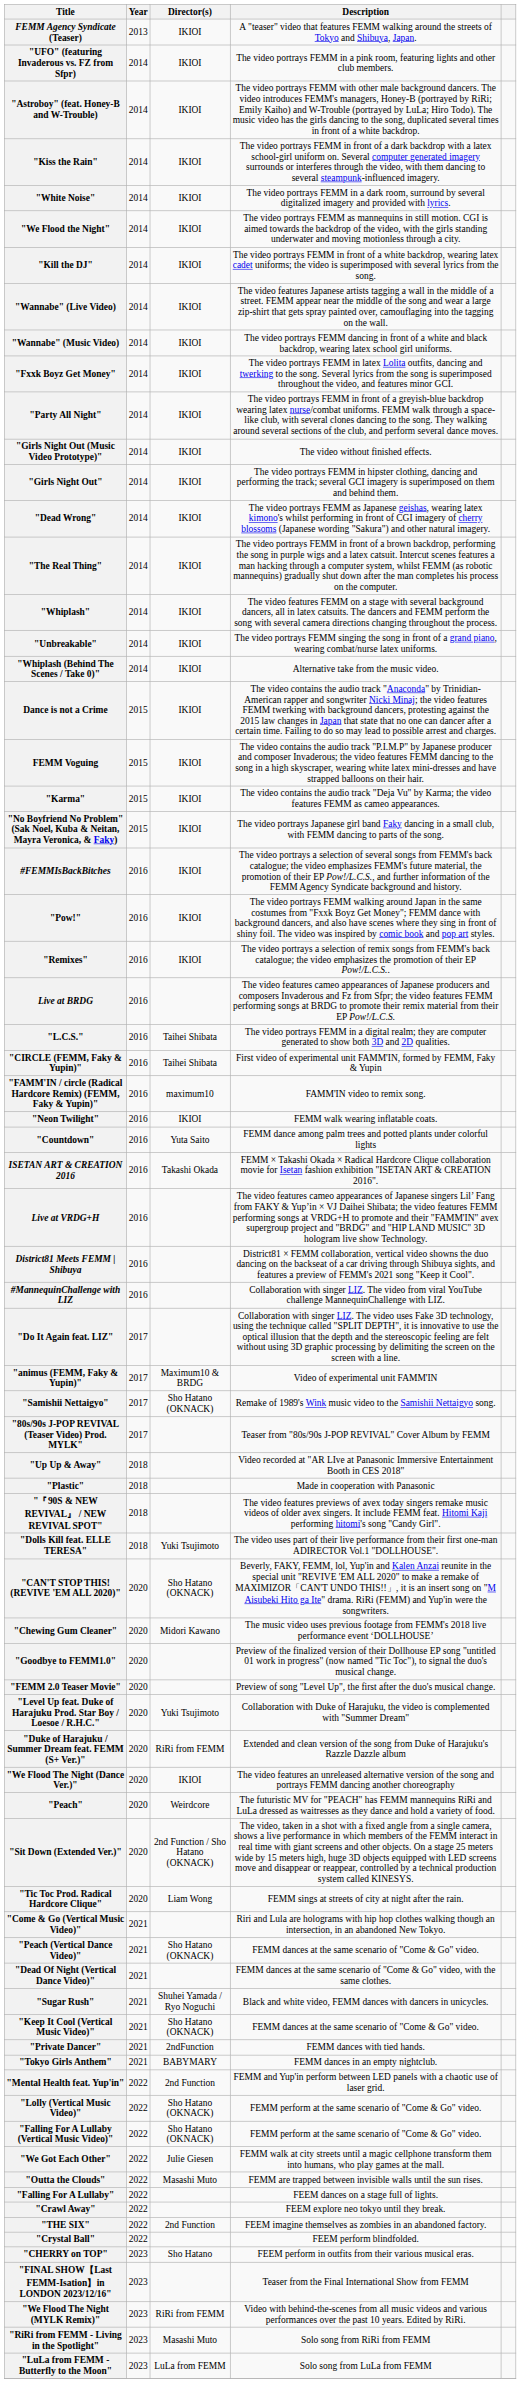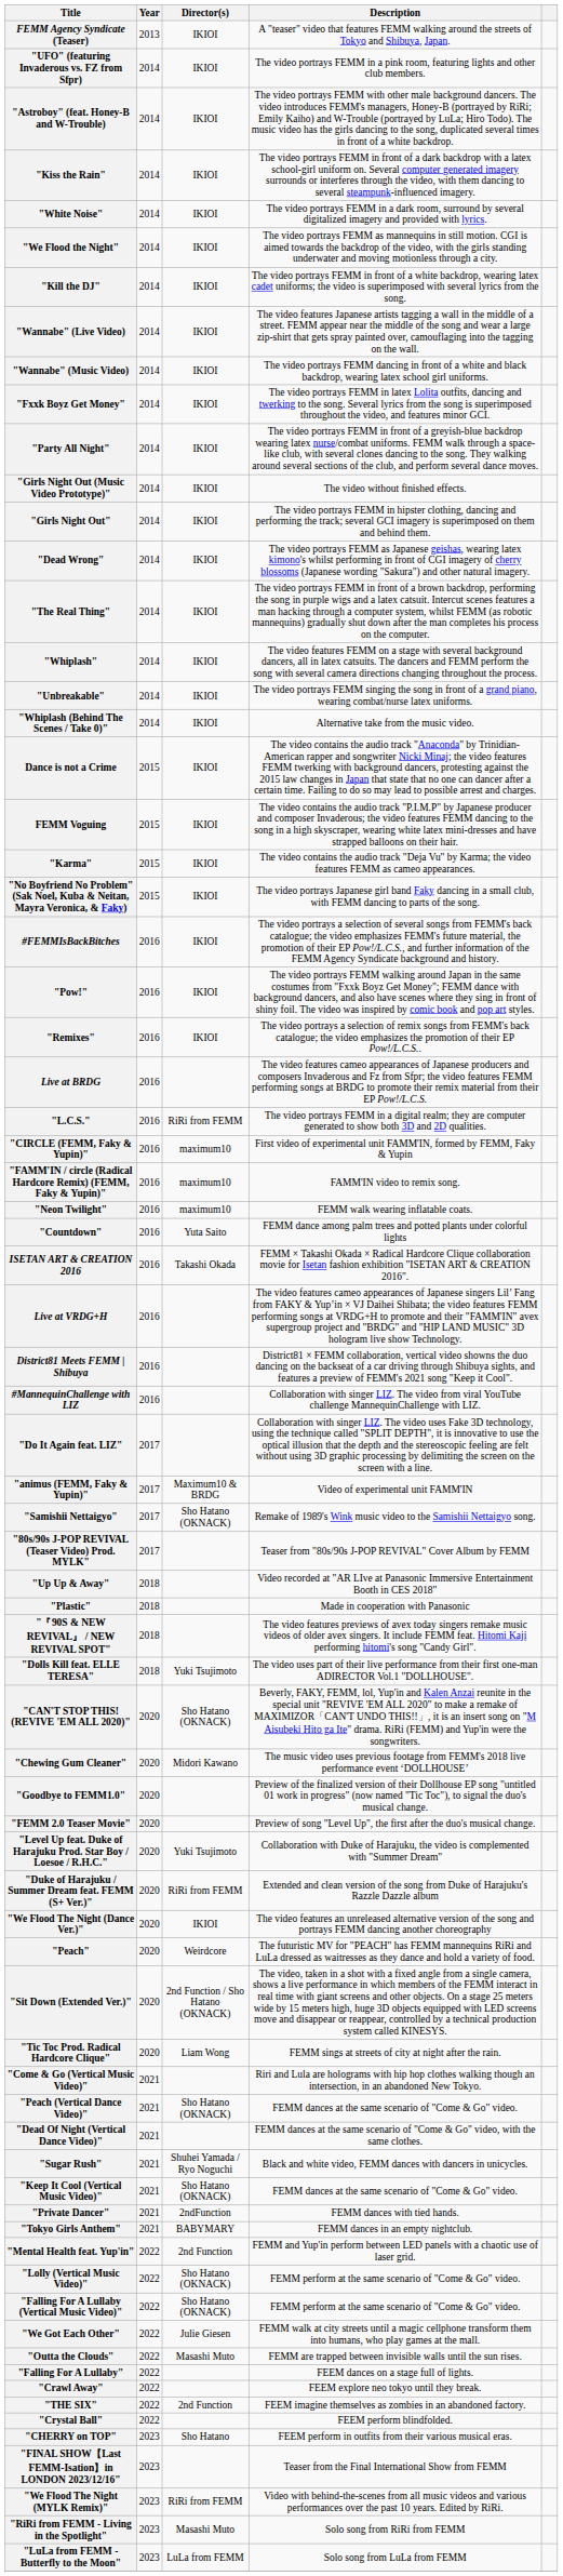 <table class="wikitable sortable plainrowheaders" style="text-align:center;">
 <tr>
 <th scope="col" style="width:15em;">Title</th>
 <th scope="col" style="width:2em;">Year</th>
 <th scope="col" style="width:10em;">Director(s)</th>
 <th scope="col" style="width:45em;" class="unsortable">Description</th>
 <th scope="col" style="width:2em;" class="unsortable"></th>
 </tr>
 <tr>
 <th scope="row"><em>FEMM Agency Syndicate</em> (Teaser)</th>
 <td>2013</td>
 <td>IKIOI</td>
 <td>A "teaser" video that features FEMM walking around the streets of <a href='#'>Tokyo</a> and <a href='#'>Shibuya</a>, <a href='#'>Japan</a>.</td>
 <td></td>
 </tr>
 <tr>
 <th scope="row">"UFO" (featuring Invaderous vs. FZ from Sfpr)</th>
 <td>2014</td>
 <td>IKIOI</td>
 <td>The video portrays FEMM in a pink room, featuring lights and other club members.</td>
 <td></td>
 </tr>
 <tr>
 <th scope="row">"Astroboy" (feat. Honey-B and W-Trouble)</th>
 <td>2014</td>
 <td>IKIOI</td>
 <td>The video portrays FEMM with other male background dancers. The video introduces FEMM's managers, Honey-B (portrayed by RiRi; Emily Kaiho) and W-Trouble (portrayed by LuLa; Hiro Todo). The music video has the girls dancing to the song, duplicated several times in front of a white backdrop.</td>
 <td></td>
 </tr>
 <tr>
 <th scope="row">"Kiss the Rain"</th>
 <td>2014</td>
 <td>IKIOI</td>
 <td>The video portrays FEMM in front of a dark backdrop with a latex school-girl uniform on. Several <a href='#'>computer generated imagery</a> surrounds or interferes through the video, with them dancing to several <a href='#'>steampunk</a>-influenced imagery.</td>
 <td></td>
 </tr>
 <tr>
 <th scope="row">"White Noise"</th>
 <td>2014</td>
 <td>IKIOI</td>
 <td>The video portrays FEMM in a dark room, surround by several digitalized imagery and provided with <a href='#'>lyrics</a>.</td>
 <td></td>
 </tr>
 <tr>
 <th scope="row">"We Flood the Night"</th>
 <td>2014</td>
 <td>IKIOI</td>
 <td>The video portrays FEMM as mannequins in still motion. CGI is aimed towards the backdrop of the video, with the girls standing underwater and moving motionless through a city.</td>
 <td></td>
 </tr>
 <tr>
 <th scope="row">"Kill the DJ"</th>
 <td>2014</td>
 <td>IKIOI</td>
 <td>The video portrays FEMM in front of a white backdrop, wearing latex <a href='#'>cadet</a> uniforms; the video is superimposed with several lyrics from the song.</td>
 <td></td>
 </tr>
 <tr>
 <th scope="row">"Wannabe" (Live Video)</th>
 <td>2014</td>
 <td>IKIOI</td>
 <td>The video features Japanese artists tagging a wall in the middle of a street. FEMM appear near the middle of the song and wear a large zip-shirt that gets spray painted over, camouflaging into the tagging on the wall.</td>
 <td></td>
 </tr>
 <tr>
 <th scope="row">"Wannabe" (Music Video)</th>
 <td>2014</td>
 <td>IKIOI</td>
 <td>The video portrays FEMM dancing in front of a white and black backdrop, wearing latex school girl uniforms.</td>
 <td></td>
 </tr>
 <tr>
 <th scope="row">"Fxxk Boyz Get Money"</th>
 <td>2014</td>
 <td>IKIOI</td>
 <td>The video portrays FEMM in latex <a href='#'>Lolita</a> outfits, dancing and <a href='#'>twerking</a> to the song. Several lyrics from the song is superimposed throughout the video, and features minor GCI.</td>
 <td></td>
 </tr>
 <tr>
 <th scope="row">"Party All Night"</th>
 <td>2014</td>
 <td>IKIOI</td>
 <td>The video portrays FEMM in front of a greyish-blue backdrop wearing latex <a href='#'>nurse</a>/combat uniforms. FEMM walk through a space-like club, with several clones dancing to the song. They walking around several sections of the club, and perform several dance moves.</td>
 <td></td>
 </tr>
 <tr>
 <th scope="row">"Girls Night Out (Music Video Prototype)"</th>
 <td>2014</td>
 <td>IKIOI</td>
 <td>The video without finished effects.</td>
 <td></td>
 </tr>
 <tr>
 <th scope="row">"Girls Night Out"</th>
 <td>2014</td>
 <td>IKIOI</td>
 <td>The video portrays FEMM in hipster clothing, dancing and performing the track; several GCI imagery is superimposed on them and behind them.</td>
 <td></td>
 </tr>
 <tr>
 <th scope="row">"Dead Wrong"</th>
 <td>2014</td>
 <td>IKIOI</td>
 <td>The video portrays FEMM as Japanese <a href='#'>geishas</a>, wearing latex <a href='#'>kimono</a>'s whilst performing in front of CGI imagery of <a href='#'>cherry blossoms</a> (Japanese wording "Sakura") and other natural imagery.</td>
 <td></td>
 </tr>
 <tr>
 <th scope="row">"The Real Thing"</th>
 <td>2014</td>
 <td>IKIOI</td>
 <td>The video portrays FEMM in front of a brown backdrop, performing the song in purple wigs and a latex catsuit. Intercut scenes features a man hacking through a computer system, whilst FEMM (as robotic mannequins) gradually shut down after the man completes his process on the computer.</td>
 <td></td>
 </tr>
 <tr>
 <th scope="row">"Whiplash"</th>
 <td>2014</td>
 <td>IKIOI</td>
 <td>The video features FEMM on a stage with several background dancers, all in latex catsuits. The dancers and FEMM perform the song with several camera directions changing throughout the process.</td>
 <td></td>
 </tr>
 <tr>
 <th scope="row">"Unbreakable"</th>
 <td>2014</td>
 <td>IKIOI</td>
 <td>The video portrays FEMM singing the song in front of a <a href='#'>grand piano</a>, wearing combat/nurse latex uniforms.</td>
 <td></td>
 </tr>
 <tr>
 <th scope="row">"Whiplash (Behind The Scenes / Take 0)"</th>
 <td>2014</td>
 <td>IKIOI</td>
 <td>Alternative take from the music video.</td>
 <td></td>
 </tr>
 <tr>
 <th scope="row">Dance is not a Crime</th>
 <td>2015</td>
 <td>IKIOI</td>
 <td>The video contains the audio track "<a href='#'>Anaconda</a>" by Trinidian-American rapper and songwriter <a href='#'>Nicki Minaj</a>; the video features FEMM twerking with background dancers, protesting against the 2015 law changes in <a href='#'>Japan</a> that state that no one can dancer after a certain time. Failing to do so may lead to possible arrest and charges.</td>
 <td></td>
 </tr>
 <tr>
 <th scope="row">FEMM Voguing</th>
 <td>2015</td>
 <td>IKIOI</td>
 <td>The video contains the audio track "P.I.M.P" by Japanese producer and composer Invaderous; the video features FEMM dancing to the song in a high skyscraper, wearing white latex mini-dresses and have strapped balloons on their hair.</td>
 <td></td>
 </tr>
 <tr>
 <th scope="row">"Karma"</th>
 <td>2015</td>
 <td>IKIOI</td>
 <td>The video contains the audio track "Deja Vu" by Karma; the video features FEMM as cameo appearances.</td>
 <td></td>
 </tr>
 <tr>
 <th scope="row">"No Boyfriend No Problem" (Sak Noel, Kuba & Neitan, Mayra Veronica, & <a href='#'>Faky</a>)</th>
 <td>2015</td>
 <td>IKIOI</td>
 <td>The video portrays Japanese girl band <a href='#'>Faky</a> dancing in a small club, with FEMM dancing to parts of the song.</td>
 <td></td>
 </tr>
 <tr>
 <th scope="row"><em>#FEMMIsBackBitches</em></th>
 <td>2016</td>
 <td>IKIOI</td>
 <td>The video portrays a selection of several songs from FEMM's back catalogue; the video emphasizes FEMM's future material, the promotion of their EP <em>Pow!/L.C.S.</em>, and further information of the FEMM Agency Syndicate background and history.</td>
 <td></td>
 </tr>
 <tr>
 <th scope="row">"Pow!"</th>
 <td>2016</td>
 <td>IKIOI</td>
 <td>The video portrays FEMM walking around Japan in the same costumes from "Fxxk Boyz Get Money"; FEMM dance with background dancers, and also have scenes where they sing in front of shiny foil. The video was inspired by <a href='#'>comic book</a> and <a href='#'>pop art</a> styles.</td>
 <td></td>
 </tr>
 <tr>
 <th scope="row">"Remixes"</th>
 <td>2016</td>
 <td>IKIOI</td>
 <td>The video portrays a selection of remix songs from FEMM's back catalogue; the video emphasizes the promotion of their EP <em>Pow!/L.C.S.</em>.</td>
 <td></td>
 </tr>
 <tr>
 <th scope="row"><em>Live at BRDG</em></th>
 <td>2016</td>
 <td></td>
 <td>The video features cameo appearances of Japanese producers and composers Invaderous and Fz from Sfpr; the video features FEMM performing songs at BRDG to promote their remix material from their EP <em>Pow!/L.C.S.</em></td>
 <td></td>
 </tr>
 <tr>
 <th scope="row">"L.C.S."</th>
 <td>2016</td>
-<td>Taihei Shibata</td>
+<td>RiRi from FEMM</td>
 <td>The video portrays FEMM in a digital realm; they are computer generated to show both <a href='#'>3D</a> and <a href='#'>2D</a> qualities.</td>
 <td></td>
 </tr>
 <tr>
 <th scope="row">"CIRCLE (FEMM, Faky & Yupin)"</th>
 <td>2016</td>
-<td>Taihei Shibata</td>
+<td>maximum10</td>
 <td>First video of experimental unit FAMM'IN, formed by FEMM, Faky & Yupin</td>
 <td></td>
 </tr>
 <tr>
 <th scope="row">"FAMM'IN / circle (Radical Hardcore Remix) (FEMM, Faky & Yupin)"</th>
 <td>2016</td>
 <td>maximum10</td>
 <td>FAMM'IN video to remix song.</td>
 <td></td>
 </tr>
 <tr>
 <th scope="row">"Neon Twilight"</th>
 <td>2016</td>
-<td>IKIOI</td>
+<td>maximum10</td>
 <td>FEMM walk wearing inflatable coats.</td>
 <td></td>
 </tr>
 <tr>
 <th scope="row">"Countdown"</th>
 <td>2016</td>
 <td>Yuta Saito</td>
 <td>FEMM dance among palm trees and potted plants under colorful lights</td>
 <td></td>
 </tr>
 <tr>
 <th scope="row"><em>ISETAN ART & CREATION 2016</em></th>
 <td>2016</td>
 <td>Takashi Okada</td>
 <td>FEMM × Takashi Okada × Radical Hardcore Clique collaboration movie for <a href='#'>Isetan</a> fashion exhibition "ISETAN ART & CREATION 2016".</td>
 <td></td>
 </tr>
 <tr>
 <th scope="row"><em>Live at VRDG+H</em></th>
 <td>2016</td>
 <td></td>
 <td>The video features cameo appearances of Japanese singers Lil’ Fang from FAKY & Yup’in × VJ Daihei Shibata; the video features FEMM performing songs at VRDG+H to promote and their "FAMM'IN" avex supergroup project and "BRDG" and "HIP LAND MUSIC" 3D hologram live show Technology.</td>
 <td></td>
 </tr>
 <tr>
 <th scope="row"><em>District81 Meets FEMM | Shibuya</em></th>
 <td>2016</td>
 <td></td>
 <td>District81 × FEMM  collaboration, vertical video showns the duo dancing on the backseat of a car driving through Shibuya sights, and features a preview of FEMM's 2021 song "Keep it Cool".</td>
 <td></td>
 </tr>
 <tr>
 <th scope="row"><em>#MannequinChallenge with LIZ</em></th>
 <td>2016</td>
 <td></td>
 <td>Collaboration with singer <a href='#'>LIZ</a>. The video from viral YouTube challenge MannequinChallenge with LIZ.</td>
 <td></td>
 </tr>
 <tr>
 <th scope="row">"Do It Again feat. LIZ"</th>
 <td>2017</td>
 <td></td>
 <td>Collaboration with singer <a href='#'>LIZ</a>. The video uses Fake 3D technology, using the technique called "SPLIT DEPTH", it is innovative to use the optical illusion that the depth and the stereoscopic feeling are felt without using 3D graphic processing by delimiting the screen on the screen with a line.</td>
 <td></td>
 </tr>
 <tr>
 <th scope="row">"animus (FEMM, Faky & Yupin)"</th>
 <td>2017</td>
 <td>Maximum10 & BRDG</td>
 <td>Video of experimental unit FAMM'IN</td>
 <td></td>
 </tr>
 <tr>
 <th scope="row">"Samishii Nettaigyo" </th>
 <td>2017</td>
 <td>Sho Hatano (OKNACK)</td>
 <td>Remake of 1989's <a href='#'>Wink</a> music video to the <a href='#'>Samishii Nettaigyo</a> song.</td>
 <td></td>
 </tr>
 <tr>
 <th scope="row">"80s/90s J-POP REVIVAL (Teaser Video) Prod. MYLK"</th>
 <td>2017</td>
 <td></td>
 <td>Teaser from "80s/90s J-POP REVIVAL" Cover Album by FEMM</td>
 <td></td>
 </tr>
 <tr>
 <th scope="row">"Up Up & Away"</th>
 <td>2018</td>
 <td></td>
 <td>Video recorded at "AR LIve at Panasonic Immersive Entertainment Booth in CES 2018"</td>
 <td></td>
 </tr>
 <tr>
 <th scope="row">"Plastic"</th>
 <td>2018</td>
 <td></td>
 <td>Made in cooperation with Panasonic</td>
 <td></td>
 </tr>
 <tr>
 <th scope="row">"『90S & NEW REVIVAL』 / NEW REVIVAL SPOT"</th>
 <td>2018</td>
 <td></td>
 <td>The video features previews of avex today singers remake music videos of older avex singers. It include FEMM feat. <a href='#'>Hitomi Kaji</a> performing <a href='#'>hitomi</a>'s song "Candy Girl".</td>
 <td></td>
 </tr>
 <tr>
 <th scope="row">"Dolls Kill feat. ELLE TERESA"</th>
 <td>2018</td>
 <td>Yuki Tsujimoto</td>
 <td>The video uses part of their live performance from their first one-man ADIRECTOR Vol.1 "DOLLHOUSE".</td>
 <td></td>
 </tr>
 <tr>
 <th scope="row">"CAN'T STOP THIS! (REVIVE 'EM ALL 2020)"</th>
 <td>2020</td>
 <td>Sho Hatano (OKNACK)</td>
 <td>Beverly, FAKY, FEMM, lol, Yup'in and <a href='#'>Kalen Anzai</a> reunite in the special unit "REVIVE 'EM ALL 2020" to make a remake of MAXIMIZOR「CAN'T UNDO THIS!!」, it is an insert song on "<a href='#'>M Aisubeki Hito ga Ite</a>" drama. RiRi (FEMM) and Yup'in were the songwriters.</td>
 <td></td>
 </tr>
 <tr>
 <th scope="row">"Chewing Gum Cleaner"</th>
 <td>2020</td>
 <td>Midori Kawano</td>
 <td>The music video uses previous footage from FEMM's 2018 live performance event ‘DOLLHOUSE’</td>
 <td></td>
 </tr>
 <tr>
 <th scope="row">"Goodbye to FEMM1.0"</th>
 <td>2020</td>
 <td></td>
 <td>Preview of the finalized version of their Dollhouse EP song "untitled 01 work in progress" (now named "Tic Toc"), to signal the duo's musical change.</td>
 <td></td>
 </tr>
 <tr>
 <th scope="row">"FEMM 2.0 Teaser Movie"</th>
 <td>2020</td>
 <td></td>
 <td>Preview of song "Level Up", the first after the duo's musical change.</td>
 <td></td>
 </tr>
 <tr>
 <th scope="row">"Level Up feat. Duke of Harajuku Prod. Star Boy / Loesoe / R.H.C."</th>
 <td>2020</td>
 <td>Yuki Tsujimoto</td>
 <td>Collaboration with Duke of Harajuku, the video is complemented with "Summer Dream"</td>
 <td></td>
 </tr>
 <tr>
 <th scope="row">"Duke of Harajuku / Summer Dream feat. FEMM (S+ Ver.)"</th>
 <td>2020</td>
 <td>RiRi from FEMM</td>
 <td>Extended and clean version of the song from Duke of Harajuku's Razzle Dazzle album</td>
 <td></td>
 </tr>
 <tr>
 <th scope="row">"We Flood The Night (Dance Ver.)"</th>
 <td>2020</td>
 <td>IKIOI</td>
 <td>The video features an unreleased alternative version of the song and portrays FEMM dancing another choreography</td>
 <td></td>
 </tr>
 <tr>
 <th scope="row">"Peach"</th>
 <td>2020</td>
 <td>Weirdcore</td>
 <td>The futuristic MV for "PEACH" has FEMM mannequins RiRi and LuLa dressed as waitresses as they dance and hold a variety of food.</td>
 <td></td>
 </tr>
 <tr>
 <th scope="row">"Sit Down (Extended Ver.)"</th>
 <td>2020</td>
 <td>2nd Function / Sho Hatano (OKNACK)</td>
 <td>The video, taken in a shot with a fixed angle from a single camera, shows a live performance in which members of the FEMM interact in real time with giant screens and other objects. On a stage 25 meters wide by 15 meters high, huge 3D objects equipped with LED screens move and disappear or reappear, controlled by a technical production system called KINESYS.</td>
 <td></td>
 </tr>
 <tr>
 <th scope="row">"Tic Toc Prod. Radical Hardcore Clique"</th>
 <td>2020</td>
 <td>Liam Wong</td>
 <td>FEMM sings at streets of city at night after the rain.</td>
 <td></td>
 </tr>
 <tr>
 <th scope="row">"Come & Go (Vertical Music Video)"</th>
 <td>2021</td>
 <td></td>
 <td>Riri and Lula are holograms with hip hop clothes walking though an intersection, in an abandoned New Tokyo.</td>
 <td></td>
 </tr>
 <tr>
 <th scope="row">"Peach (Vertical Dance Video)"</th>
 <td>2021</td>
 <td>Sho Hatano (OKNACK)</td>
 <td>FEMM dances at the same scenario of "Come & Go" video.</td>
 <td></td>
 </tr>
 <tr>
 <th scope="row">"Dead Of Night (Vertical Dance Video)"</th>
 <td>2021</td>
 <td></td>
 <td>FEMM dances at the same scenario of "Come & Go" video, with the same clothes.</td>
 <td></td>
 </tr>
 <tr>
 <th scope="row">"Sugar Rush"</th>
 <td>2021</td>
 <td>Shuhei Yamada / Ryo Noguchi</td>
 <td>Black and white video, FEMM dances with dancers in unicycles.</td>
 <td></td>
 </tr>
 <tr>
 <th scope="row">"Keep It Cool (Vertical Music Video)"</th>
 <td>2021</td>
 <td>Sho Hatano (OKNACK)</td>
 <td>FEMM dances at the same scenario of "Come & Go" video.</td>
 <td></td>
 </tr>
 <tr>
 <th scope="row">"Private Dancer"</th>
 <td>2021</td>
 <td>2ndFunction</td>
 <td>FEMM dances with tied hands.</td>
 <td></td>
 </tr>
 <tr>
 <th scope="row">"Tokyo Girls Anthem"</th>
 <td>2021</td>
 <td>BABYMARY</td>
 <td>FEMM dances in an empty nightclub.</td>
 <td></td>
 </tr>
 <tr>
 <th scope="row">"Mental Health feat. Yup'in"</th>
 <td>2022</td>
 <td>2nd Function</td>
 <td>FEMM and Yup'in perform between LED panels with a chaotic use of laser grid.</td>
 <td></td>
 </tr>
 <tr>
 <th scope="row">"Lolly (Vertical Music Video)"</th>
 <td>2022</td>
 <td>Sho Hatano (OKNACK)</td>
 <td>FEMM perform at the same scenario of "Come & Go" video.</td>
 <td></td>
 </tr>
 <tr>
 <th scope="row">"Falling For A Lullaby (Vertical Music Video)"</th>
 <td>2022</td>
 <td>Sho Hatano (OKNACK)</td>
 <td>FEMM perform at the same scenario of "Come & Go" video.</td>
 <td></td>
 </tr>
 <tr>
 <th scope="row">"We Got Each Other"</th>
 <td>2022</td>
 <td>Julie Giesen</td>
 <td>FEMM walk at city streets until a magic cellphone transform them into humans, who play games at the mall.</td>
 <td></td>
 </tr>
 <tr>
 <th scope="row">"Outta the Clouds"</th>
 <td>2022</td>
 <td>Masashi Muto</td>
 <td>FEMM are trapped between invisible walls until the sun rises.</td>
 <td></td>
 </tr>
 <tr>
 <th scope="row">"Falling For A Lullaby"</th>
 <td>2022</td>
 <td></td>
 <td>FEEM dances on a stage full of lights.</td>
 <td></td>
 </tr>
 <tr>
 <th scope="row">"Crawl Away"</th>
 <td>2022</td>
 <td></td>
 <td>FEEM explore neo tokyo until they break.</td>
 <td></td>
 </tr>
 <tr>
 <th scope="row">"THE SIX"</th>
 <td>2022</td>
 <td>2nd Function</td>
 <td>FEEM imagine themselves as zombies in an abandoned factory.</td>
 <td></td>
 </tr>
 <tr>
 <th scope="row">"Crystal Ball"</th>
 <td>2022</td>
 <td></td>
 <td>FEEM perform blindfolded.</td>
 <td></td>
 </tr>
 <tr>
 <th scope="row">"CHERRY on TOP"</th>
 <td>2023</td>
 <td>Sho Hatano</td>
 <td>FEEM perform in outfits from their various musical eras.</td>
 <td></td>
 </tr>
 <tr>
 <th scope="row">"FINAL SHOW【Last FEMM-Isation】in LONDON 2023/12/16"</th>
 <td>2023</td>
 <td></td>
 <td>Teaser from the Final International Show from FEMM</td>
 <td></td>
 </tr>
 <tr>
 <th scope="row">"We Flood The Night (MYLK Remix)"</th>
 <td>2023</td>
 <td>RiRi from FEMM</td>
 <td>Video with behind-the-scenes from all music videos and various performances over the past 10 years. Edited by RiRi.</td>
 <td></td>
 </tr>
 <tr>
 <th scope="row">"RiRi from FEMM - Living in the Spotlight"</th>
 <td>2023</td>
 <td>Masashi Muto</td>
 <td>Solo song from RiRi from FEMM</td>
 <td></td>
 </tr>
 <tr>
 <th scope="row">"LuLa from FEMM - Butterfly to the Moon"</th>
 <td>2023</td>
 <td>LuLa from FEMM</td>
 <td>Solo song from LuLa from FEMM</td>
 <td></td>
 </tr>
 <tr>
 </tr>
 </table>
